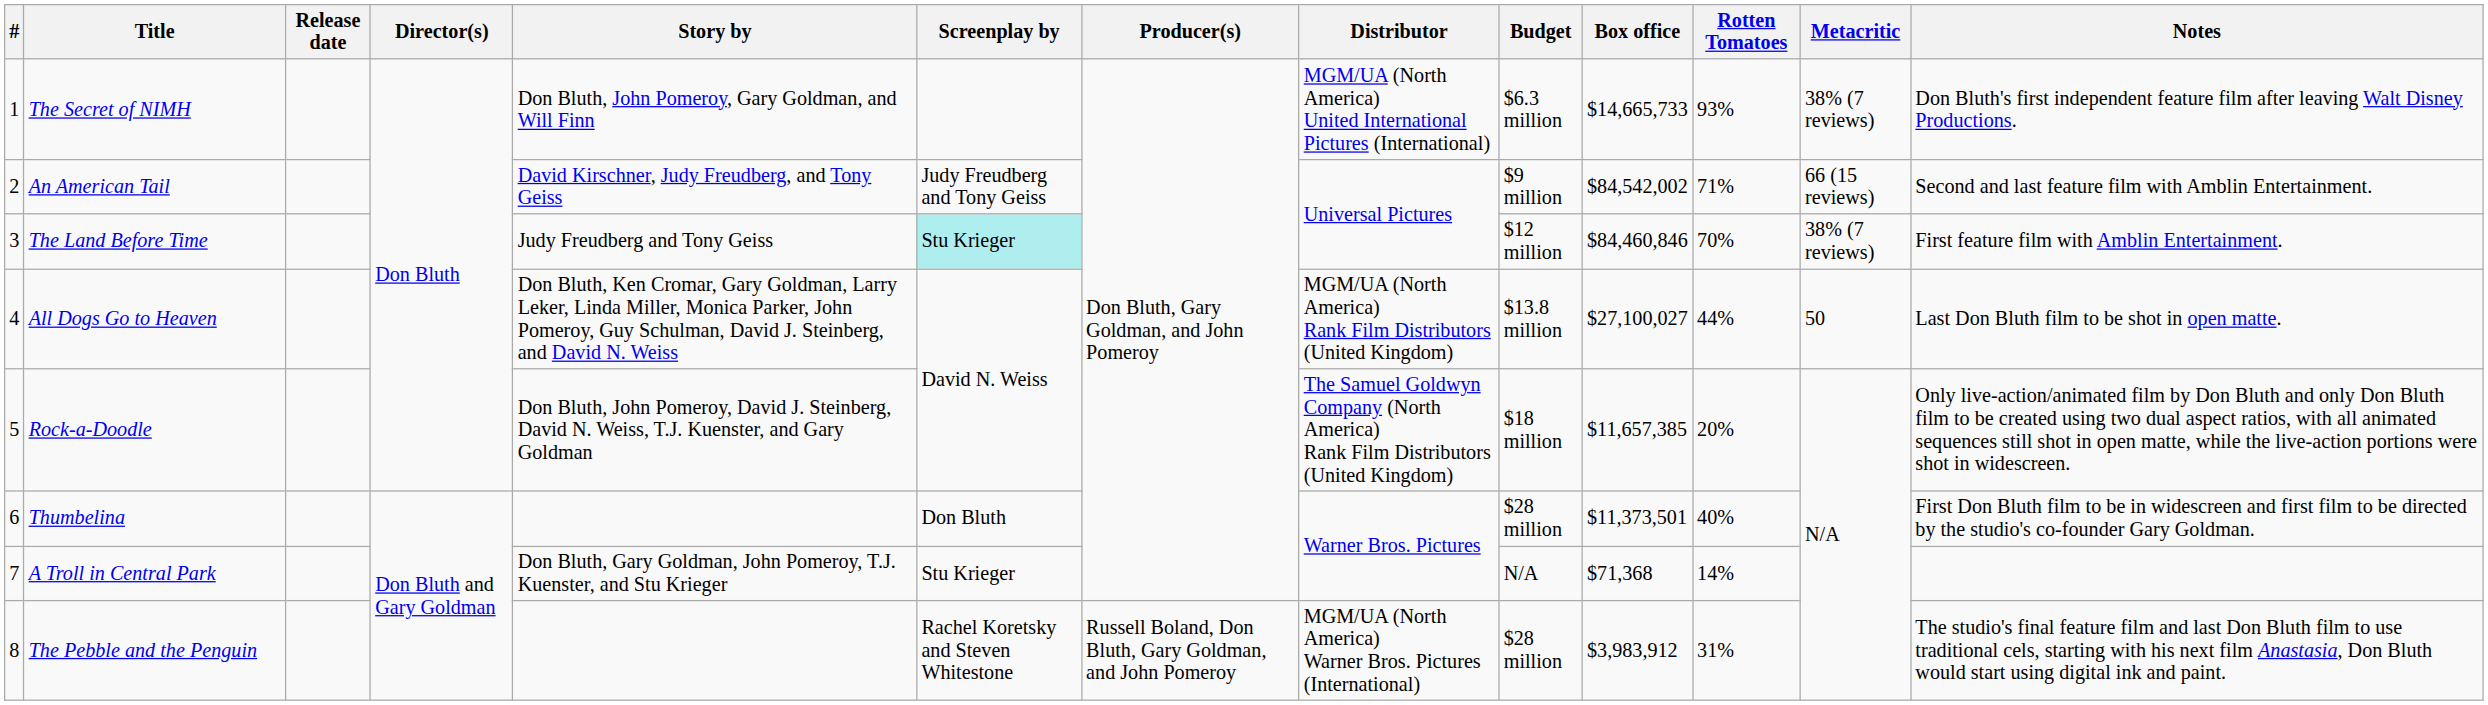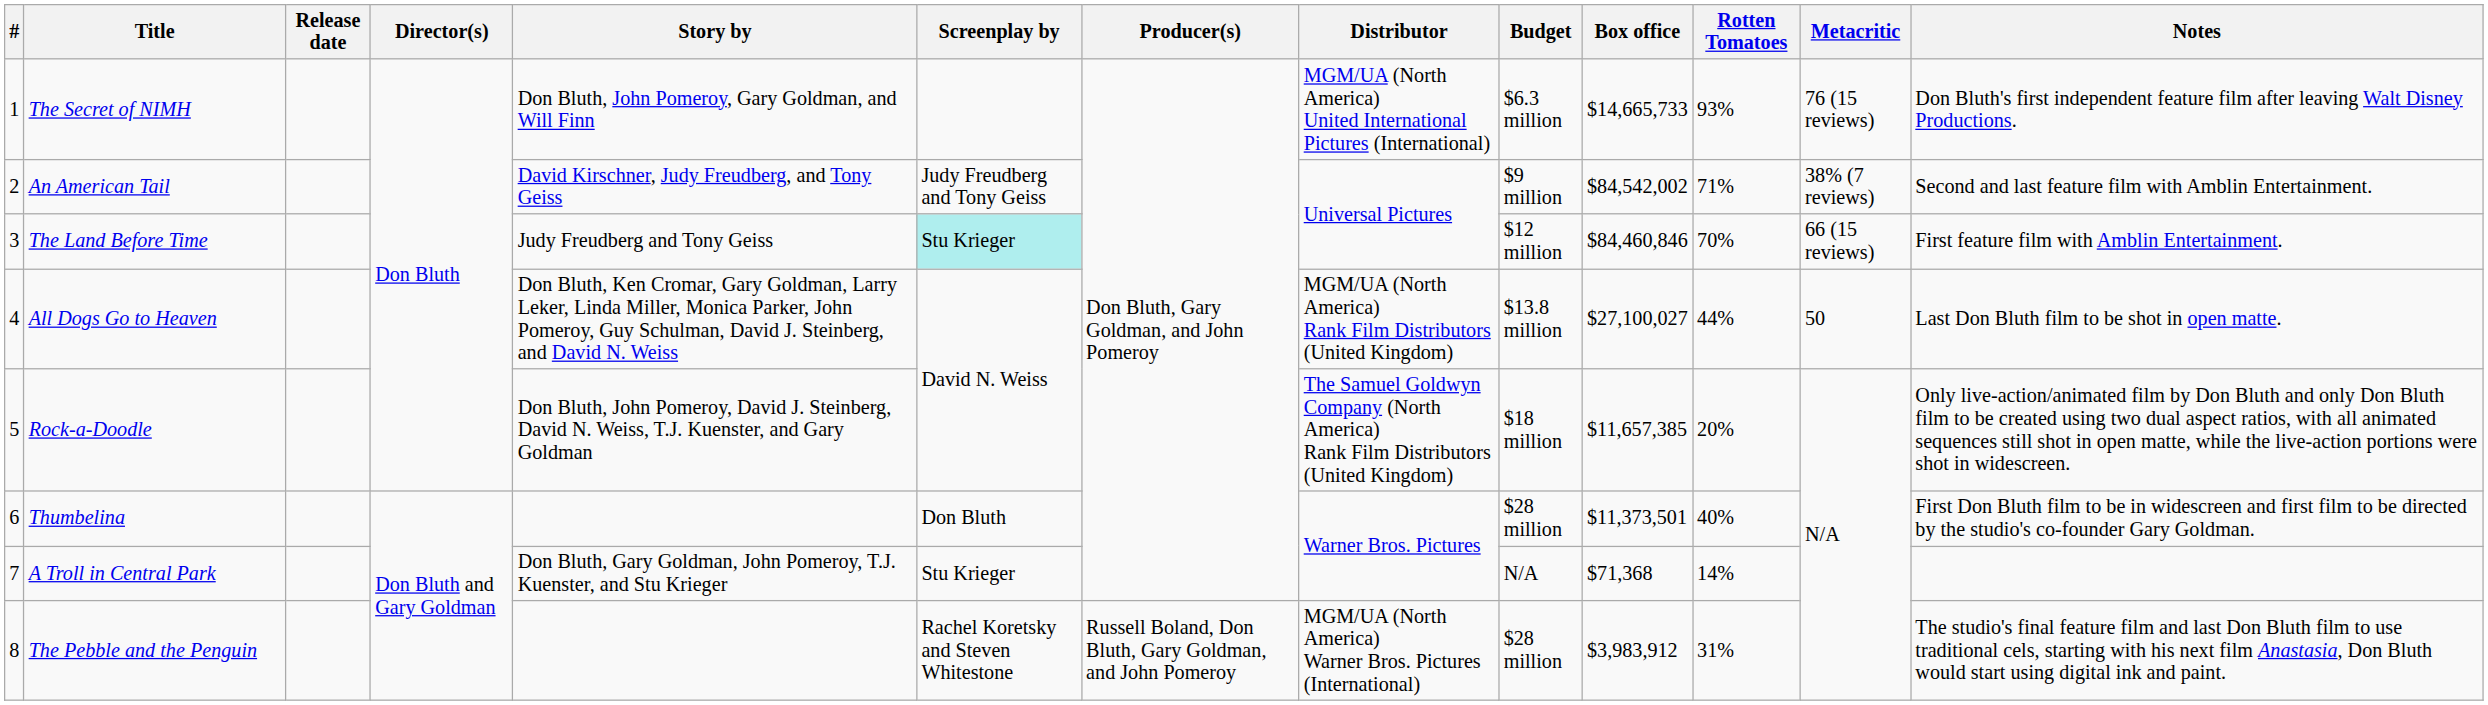 <table class="wikitable sortable">
 <tr>
 <th>#</th>
 <th width="200">Title</th>
 <th>Release date</th>
 <th>Director(s)</th>
 <th>Story by</th>
 <th>Screenplay by</th>
 <th>Producer(s)</th>
 <th>Distributor</th>
 <th>Budget</th>
 <th>Box office</th>
 <th><a href='#'>Rotten Tomatoes</a></th>
 <th><a href='#'>Metacritic</a></th>
 <th>Notes</th>
 </tr>
 <tr>
 <td>1</td>
 <td><em><a href='#'>The Secret of NIMH</a></em></td>
 <td></td>
 <td rowspan="5"><a href='#'>Don Bluth</a></td>
 <td>Don Bluth, <a href='#'>John Pomeroy</a>, Gary Goldman, and <a href='#'>Will Finn</a></td>
 <td></td>
 <td rowspan="7">Don Bluth, Gary Goldman, and John Pomeroy</td>
 <td><a href='#'>MGM/UA</a> (North America)<br><a href='#'>United International Pictures</a> (International)</td>
 <td>$6.3 million</td>
 <td>$14,665,733</td>
 <td>93%</td>
-<td>38% (7 reviews)</td>
+<td>76 (15 reviews)</td>
 <td>Don Bluth's first independent feature film after leaving <a href='#'>Walt Disney Productions</a>.</td>
 </tr>
 <tr>
 <td>2</td>
 <td><em><a href='#'>An American Tail</a></em></td>
 <td></td>
 <td><a href='#'>David Kirschner</a>, <a href='#'>Judy Freudberg</a>, and <a href='#'>Tony Geiss</a></td>
 <td>Judy Freudberg and Tony Geiss</td>
 <td rowspan="2"><a href='#'>Universal Pictures</a></td>
 <td>$9 million</td>
 <td>$84,542,002</td>
 <td>71%</td>
-<td>66 (15 reviews)</td>
+<td>38% (7 reviews)</td>
 <td>Second and last feature film with Amblin Entertainment.</td>
 </tr>
 <tr>
 <td>3</td>
 <td><em><a href='#'>The Land Before Time</a></em></td>
 <td></td>
 <td>Judy Freudberg and Tony Geiss</td>
 <td style="background: paleturquoise;">Stu Krieger</td>
 <td>$12 million</td>
 <td>$84,460,846</td>
 <td>70%</td>
-<td>38% (7 reviews)</td>
+<td>66 (15 reviews)</td>
 <td>First feature film with <a href='#'>Amblin Entertainment</a>.</td>
 </tr>
 <tr>
 <td>4</td>
 <td><em><a href='#'>All Dogs Go to Heaven</a></em></td>
 <td></td>
 <td>Don Bluth, Ken Cromar, Gary Goldman, Larry Leker, Linda Miller, Monica Parker, John Pomeroy, Guy Schulman, David J. Steinberg, and <a href='#'>David N. Weiss</a></td>
 <td rowspan="2">David N. Weiss</td>
 <td>MGM/UA (North America)<br><a href='#'>Rank Film Distributors</a> (United Kingdom)</td>
 <td>$13.8 million</td>
 <td>$27,100,027</td>
 <td>44%</td>
 <td>50</td>
 <td>Last Don Bluth film to be shot in <a href='#'>open matte</a>.</td>
 </tr>
 <tr>
 <td>5</td>
 <td><em><a href='#'>Rock-a-Doodle</a></em></td>
 <td></td>
 <td>Don Bluth, John Pomeroy, David J. Steinberg, David N. Weiss, T.J. Kuenster, and Gary Goldman</td>
 <td><a href='#'>The Samuel Goldwyn Company</a> (North America)<br>Rank Film Distributors (United Kingdom)</td>
 <td>$18 million</td>
 <td>$11,657,385</td>
 <td>20%</td>
 <td rowspan="4">N/A</td>
 <td>Only live-action/animated film by Don Bluth and only Don Bluth film to be created using two dual aspect ratios, with all animated sequences still shot in open matte, while the live-action portions were shot in widescreen.</td>
 </tr>
 <tr>
 <td>6</td>
 <td><em><a href='#'>Thumbelina</a></em></td>
 <td></td>
 <td rowspan="3"><a href='#'>Don Bluth</a> and <a href='#'>Gary Goldman</a></td>
 <td></td>
 <td>Don Bluth</td>
 <td rowspan="2"><a href='#'>Warner Bros. Pictures</a></td>
 <td>$28 million</td>
 <td>$11,373,501</td>
 <td>40%</td>
 <td>First Don Bluth film to be in widescreen and first film to be directed by the studio's co-founder Gary Goldman.</td>
 </tr>
 <tr>
 <td>7</td>
 <td><em><a href='#'>A Troll in Central Park</a></em></td>
 <td></td>
 <td>Don Bluth, Gary Goldman, John Pomeroy, T.J. Kuenster, and Stu Krieger</td>
 <td>Stu Krieger</td>
 <td>N/A</td>
 <td>$71,368</td>
 <td>14%</td>
 <td></td>
 </tr>
 <tr>
 <td>8</td>
 <td><em><a href='#'>The Pebble and the Penguin</a></em></td>
 <td></td>
 <td></td>
 <td>Rachel Koretsky and Steven Whitestone</td>
 <td>Russell Boland, Don Bluth, Gary Goldman, and John Pomeroy</td>
 <td>MGM/UA (North America)<br>Warner Bros. Pictures (International)</td>
 <td>$28 million</td>
 <td>$3,983,912</td>
 <td>31%</td>
 <td>The studio's final feature film and last Don Bluth film to use traditional cels, starting with his next film <a href='#'><em>Anastasia</em></a>, Don Bluth would start using digital ink and paint.</td>
 </tr>
 </table>
